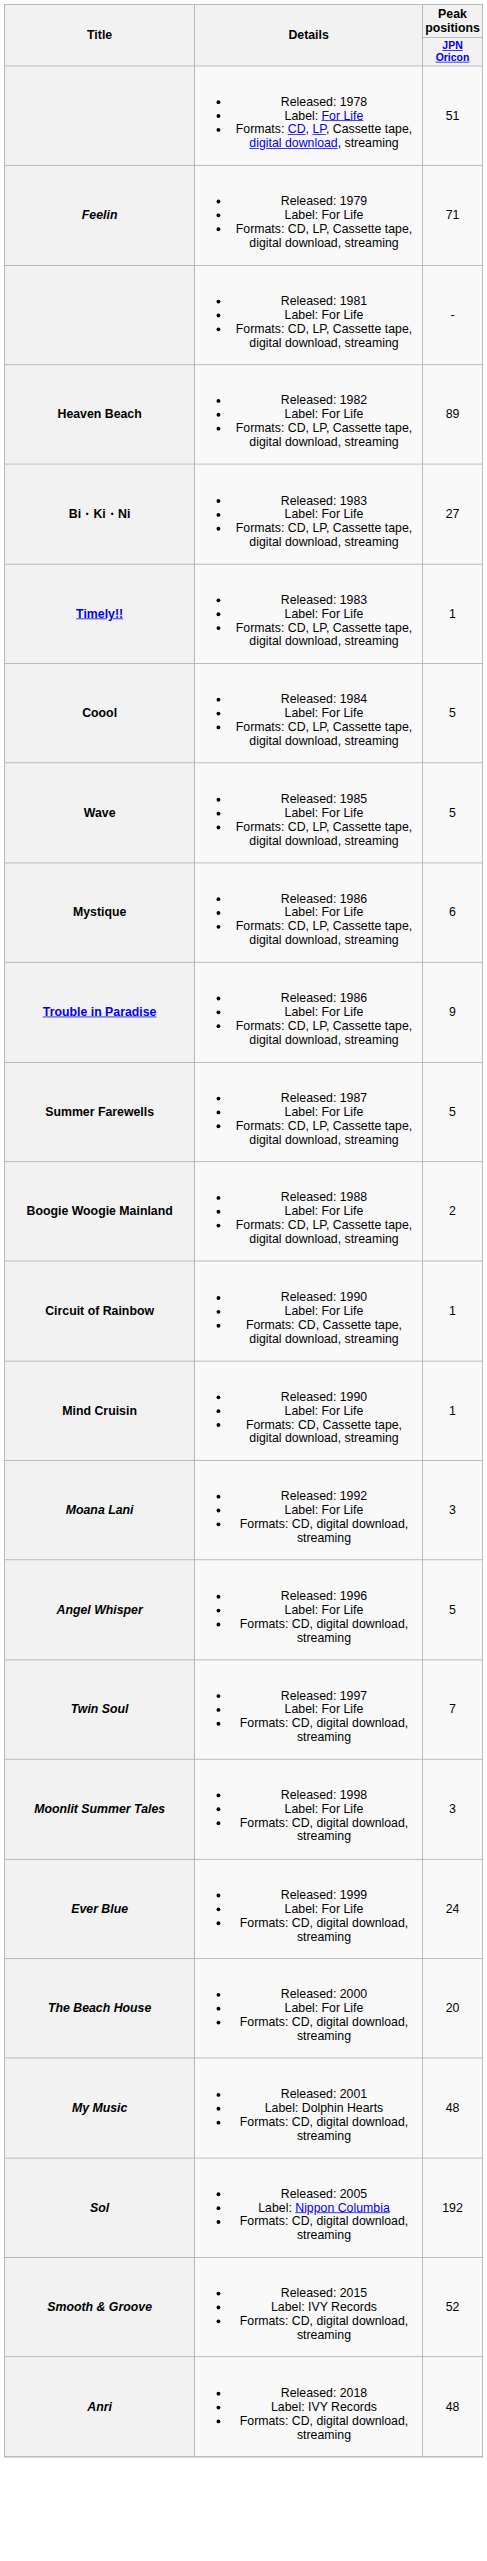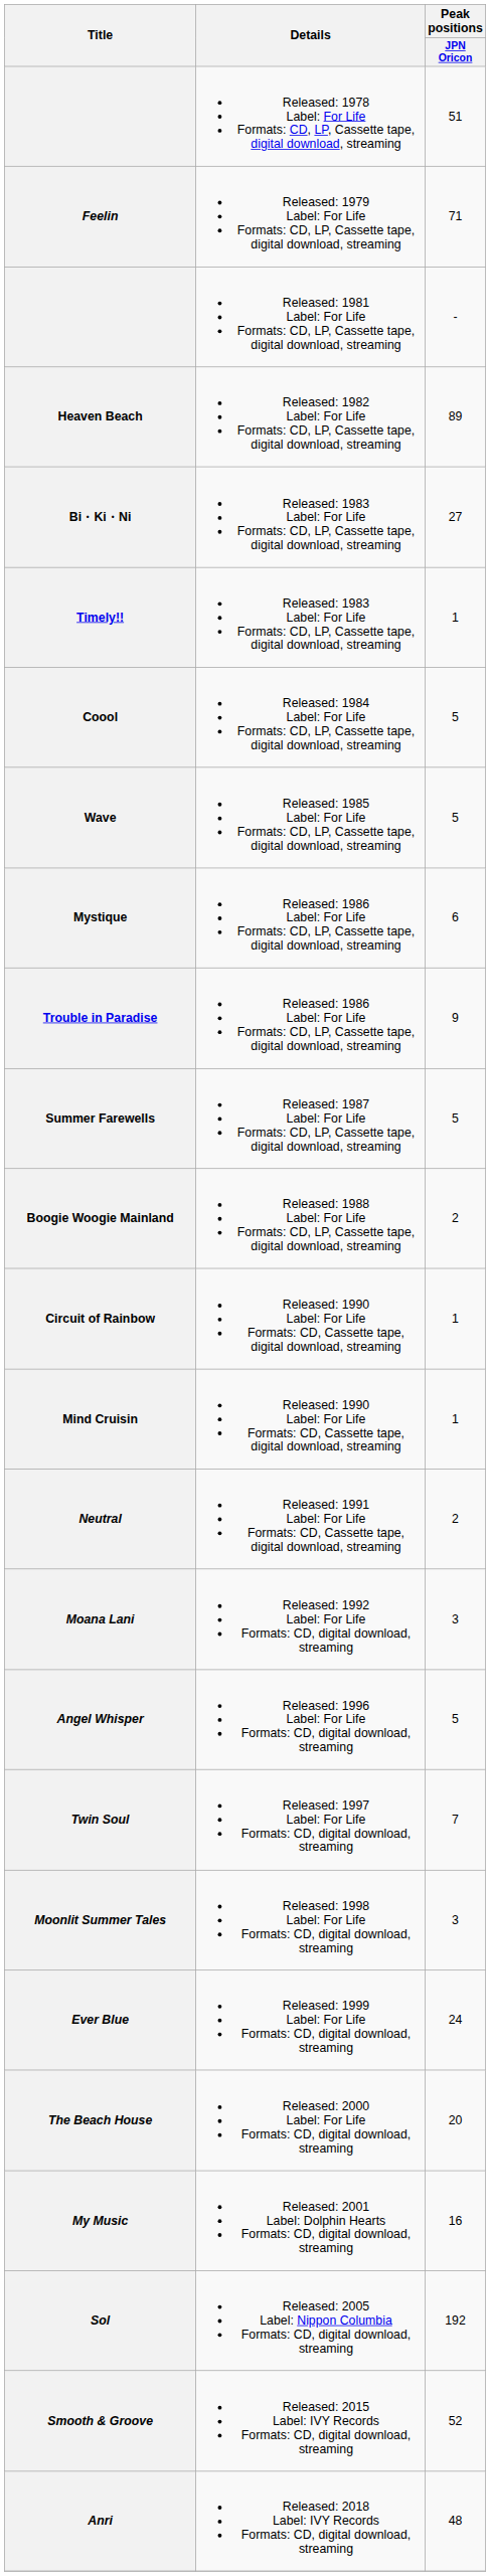 <table class="wikitable plainrowheaders" style="text-align:center;">
 <tr>
 <th style="width:15em;" rowspan="2">Title</th>
 <th style="width:18em;" rowspan="2">Details</th>
 <th colspan="1">Peak positions</th>
 </tr>
 <tr>
 <th style="width:3em;font-size:85%"><a href='#'>JPN<br>Oricon</a><br></th>
 </tr>
 <tr>
 <th scope="row"></th>
 <td><br><ul><li>Released: 1978</li><li>Label: <a href='#'>For Life</a></li><li>Formats: <a href='#'>CD</a>, <a href='#'>LP</a>, Cassette tape, <a href='#'>digital download</a>, streaming</li></ul></td>
 <td>51</td>
 </tr>
 <tr>
 <th scope="row"><em>Feelin<strong></th>
 <td><br><ul><li>Released: 1979</li><li>Label: For Life</li><li>Formats: CD, LP, Cassette tape, digital download, streaming</li></ul></td>
 <td>71</td>
 </tr>
 <tr>
 <th scope="row"></th>
 <td><br><ul><li>Released: 1981</li><li>Label: For Life</li><li>Formats: CD, LP, Cassette tape, digital download, streaming</li></ul></td>
 <td>-</td>
 </tr>
 <tr>
 <th scope="row"></em>Heaven Beach<em></th>
 <td><br><ul><li>Released: 1982</li><li>Label: For Life</li><li>Formats: CD, LP, Cassette tape, digital download, streaming</li></ul></td>
 <td>89</td>
 </tr>
 <tr>
 <th scope="row"></em>Bi・Ki・Ni<em></th>
 <td><br><ul><li>Released: 1983</li><li>Label: For Life</li><li>Formats: CD, LP, Cassette tape, digital download, streaming</li></ul></td>
 <td>27</td>
 </tr>
 <tr>
 <th scope="row"></em><a href='#'>Timelyǃǃ</a><em></th>
 <td><br><ul><li>Released: 1983</li><li>Label: For Life</li><li>Formats: CD, LP, Cassette tape, digital download, streaming</li></ul></td>
 <td>1</td>
 </tr>
 <tr>
 <th scope="row"></em>Coool<em></th>
 <td><br><ul><li>Released: 1984</li><li>Label: For Life</li><li>Formats: CD, LP, Cassette tape, digital download, streaming</li></ul></td>
 <td>5</td>
 </tr>
 <tr>
 <th scope="row"></em>Wave<em></th>
 <td><br><ul><li>Released: 1985</li><li>Label: For Life</li><li>Formats: CD, LP, Cassette tape, digital download, streaming</li></ul></td>
 <td>5</td>
 </tr>
 <tr>
 <th scope="row"></em>Mystique<em></th>
 <td><br><ul><li>Released: 1986</li><li>Label: For Life</li><li>Formats: CD, LP, Cassette tape, digital download, streaming</li></ul></td>
 <td>6</td>
 </tr>
 <tr>
 <th scope="row"></em><a href='#'>Trouble in Paradise</a><em></th>
 <td><br><ul><li>Released: 1986</li><li>Label: For Life</li><li>Formats: CD, LP, Cassette tape, digital download, streaming</li></ul></td>
 <td>9</td>
 </tr>
 <tr>
 <th scope="row"></em>Summer Farewells<em></th>
 <td><br><ul><li>Released: 1987</li><li>Label: For Life</li><li>Formats: CD, LP, Cassette tape, digital download, streaming</li></ul></td>
 <td>5</td>
 </tr>
 <tr>
 <th scope="row"></em>Boogie Woogie Mainland<em></th>
 <td><br><ul><li>Released: 1988</li><li>Label: For Life</li><li>Formats: CD, LP, Cassette tape, digital download, streaming</li></ul></td>
 <td>2</td>
 </tr>
 <tr>
 <th scope="row"></em>Circuit of Rainbow<em></th>
 <td><br><ul><li>Released: 1990</li><li>Label: For Life</li><li>Formats: CD, Cassette tape, digital download, streaming</li></ul></td>
 <td>1</td>
 </tr>
 <tr>
 <th scope="row"></em>Mind Cruisin</strong></th>
 <td><br><ul><li>Released: 1990</li><li>Label: For Life</li><li>Formats: CD, Cassette tape, digital download, streaming</li></ul></td>
 <td>1</td>
 </tr>
 <tr>
+<th scope="row"><em>Neutral</em></th>
+<td><br><ul><li>Released: 1991</li><li>Label: For Life</li><li>Formats: CD, Cassette tape, digital download, streaming</li></ul></td>
+<td>2</td>
+</tr>
+<tr>
 <th scope="row"><em>Moana Lani</em></th>
 <td><br><ul><li>Released: 1992</li><li>Label: For Life</li><li>Formats: CD, digital download, streaming</li></ul></td>
 <td>3</td>
 </tr>
 <tr>
 <th scope="row"><em>Angel Whisper</em></th>
 <td><br><ul><li>Released: 1996</li><li>Label: For Life</li><li>Formats: CD, digital download, streaming</li></ul></td>
 <td>5</td>
 </tr>
 <tr>
 <th scope="row"><em>Twin Soul</em></th>
 <td><br><ul><li>Released: 1997</li><li>Label: For Life</li><li>Formats: CD, digital download, streaming</li></ul></td>
 <td>7</td>
 </tr>
 <tr>
 <th scope="row"><em>Moonlit Summer Tales</em></th>
 <td><br><ul><li>Released: 1998</li><li>Label: For Life</li><li>Formats: CD, digital download, streaming</li></ul></td>
 <td>3</td>
 </tr>
 <tr>
 <th scope="row"><em>Ever Blue</em></th>
 <td><br><ul><li>Released: 1999</li><li>Label: For Life</li><li>Formats: CD, digital download, streaming</li></ul></td>
 <td>24</td>
 </tr>
 <tr>
 <th scope="row"><em>The Beach House</em></th>
 <td><br><ul><li>Released: 2000</li><li>Label: For Life</li><li>Formats: CD, digital download, streaming</li></ul></td>
 <td>20</td>
 </tr>
 <tr>
 <th scope="row"><em>My Music</em></th>
 <td><br><ul><li>Released: 2001</li><li>Label: Dolphin Hearts</li><li>Formats: CD, digital download, streaming</li></ul></td>
-<td>48</td>
+<td>16</td>
 </tr>
 <tr>
 <th scope="row"><em>Sol</em></th>
 <td><br><ul><li>Released: 2005</li><li>Label: <a href='#'>Nippon Columbia</a></li><li>Formats: CD, digital download, streaming</li></ul></td>
 <td>192</td>
 </tr>
 <tr>
 <th scope="row"><em>Smooth & Groove</em></th>
 <td><br><ul><li>Released: 2015</li><li>Label: IVY Records</li><li>Formats: CD, digital download, streaming</li></ul></td>
 <td>52</td>
 </tr>
 <tr>
 <th scope="row"><em>Anri</em></th>
 <td><br><ul><li>Released: 2018</li><li>Label: IVY Records</li><li>Formats: CD, digital download, streaming</li></ul></td>
 <td>48</td>
 </tr>
 <tr>
 </tr>
 </table>
